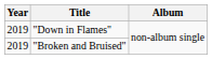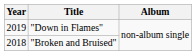 <table class="wikitable">
 <tr>
 <th>Year</th>
 <th>Title</th>
 <th>Album</th>
 </tr>
 <tr>
 <td>2019</td>
 <td>"Down in Flames"</td>
 <td rowspan="2">non-album single</td>
 </tr>
 <tr>
-<td>2019</td>
+<td>2018</td>
 <td>"Broken and Bruised"</td>
 </tr>
 </table>
